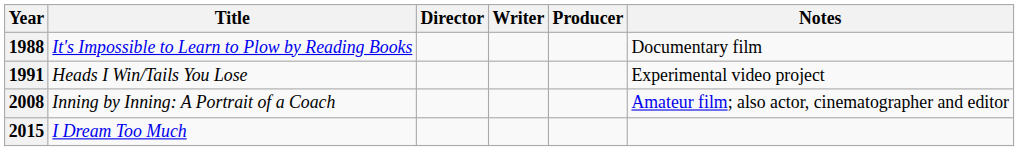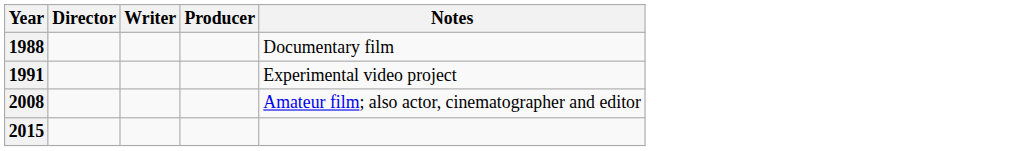 <table class="wikitable">
 <tr>
 <th>Year</th>
-<th>Title</th>
 <th>Director</th>
 <th>Writer</th>
 <th>Producer</th>
 <th>Notes</th>
 </tr>
 <tr>
 <th>1988</th>
-<td><em><a href='#'>It's Impossible to Learn to Plow by Reading Books</a></em></td>
 <td></td>
 <td></td>
 <td></td>
 <td>Documentary film</td>
 </tr>
 <tr>
 <th>1991</th>
-<td><em>Heads I Win/Tails You Lose</em></td>
 <td></td>
 <td></td>
 <td></td>
 <td>Experimental video project</td>
 </tr>
 <tr>
 <th>2008</th>
-<td><em>Inning by Inning: A Portrait of a Coach</em></td>
 <td></td>
 <td></td>
 <td></td>
 <td><a href='#'>Amateur film</a>; also actor, cinematographer and editor</td>
 </tr>
 <tr>
 <th>2015</th>
-<td><em><a href='#'>I Dream Too Much</a></em></td>
 <td></td>
 <td></td>
 <td></td>
 <td></td>
 </tr>
 </table>
